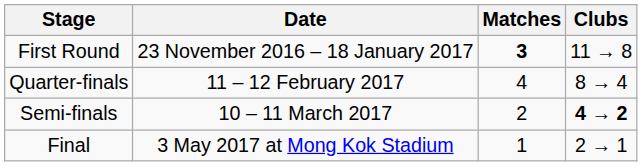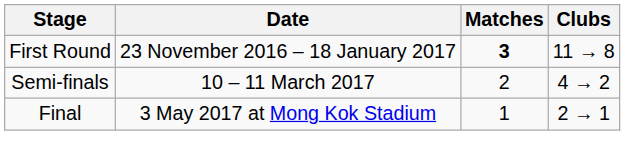 <table class="wikitable">
 <tr>
 <th>Stage</th>
 <th>Date</th>
 <th>Matches</th>
 <th>Clubs</th>
 </tr>
 <tr align=center>
 <td>First Round</td>
 <td>23 November 2016 – 18 January 2017</td>
 <td><strong>3</strong></td>
 <td>11 → 8</td>
 </tr>
 <tr align=center>
-<td>Quarter-finals</td>
-<td>11 – 12 February 2017</td>
-<td>4</td>
-<td>8 → 4</td>
-</tr>
-<tr align=center>
 <td>Semi-finals</td>
 <td>10 – 11 March 2017</td>
 <td>2</td>
-<td><strong>4 → 2</strong></td>
+<td>4 → 2</td>
 </tr>
 <tr align=center>
 <td>Final</td>
 <td>3 May 2017 at <a href='#'>Mong Kok Stadium</a></td>
 <td>1</td>
 <td>2 → 1</td>
 </tr>
 </table>
